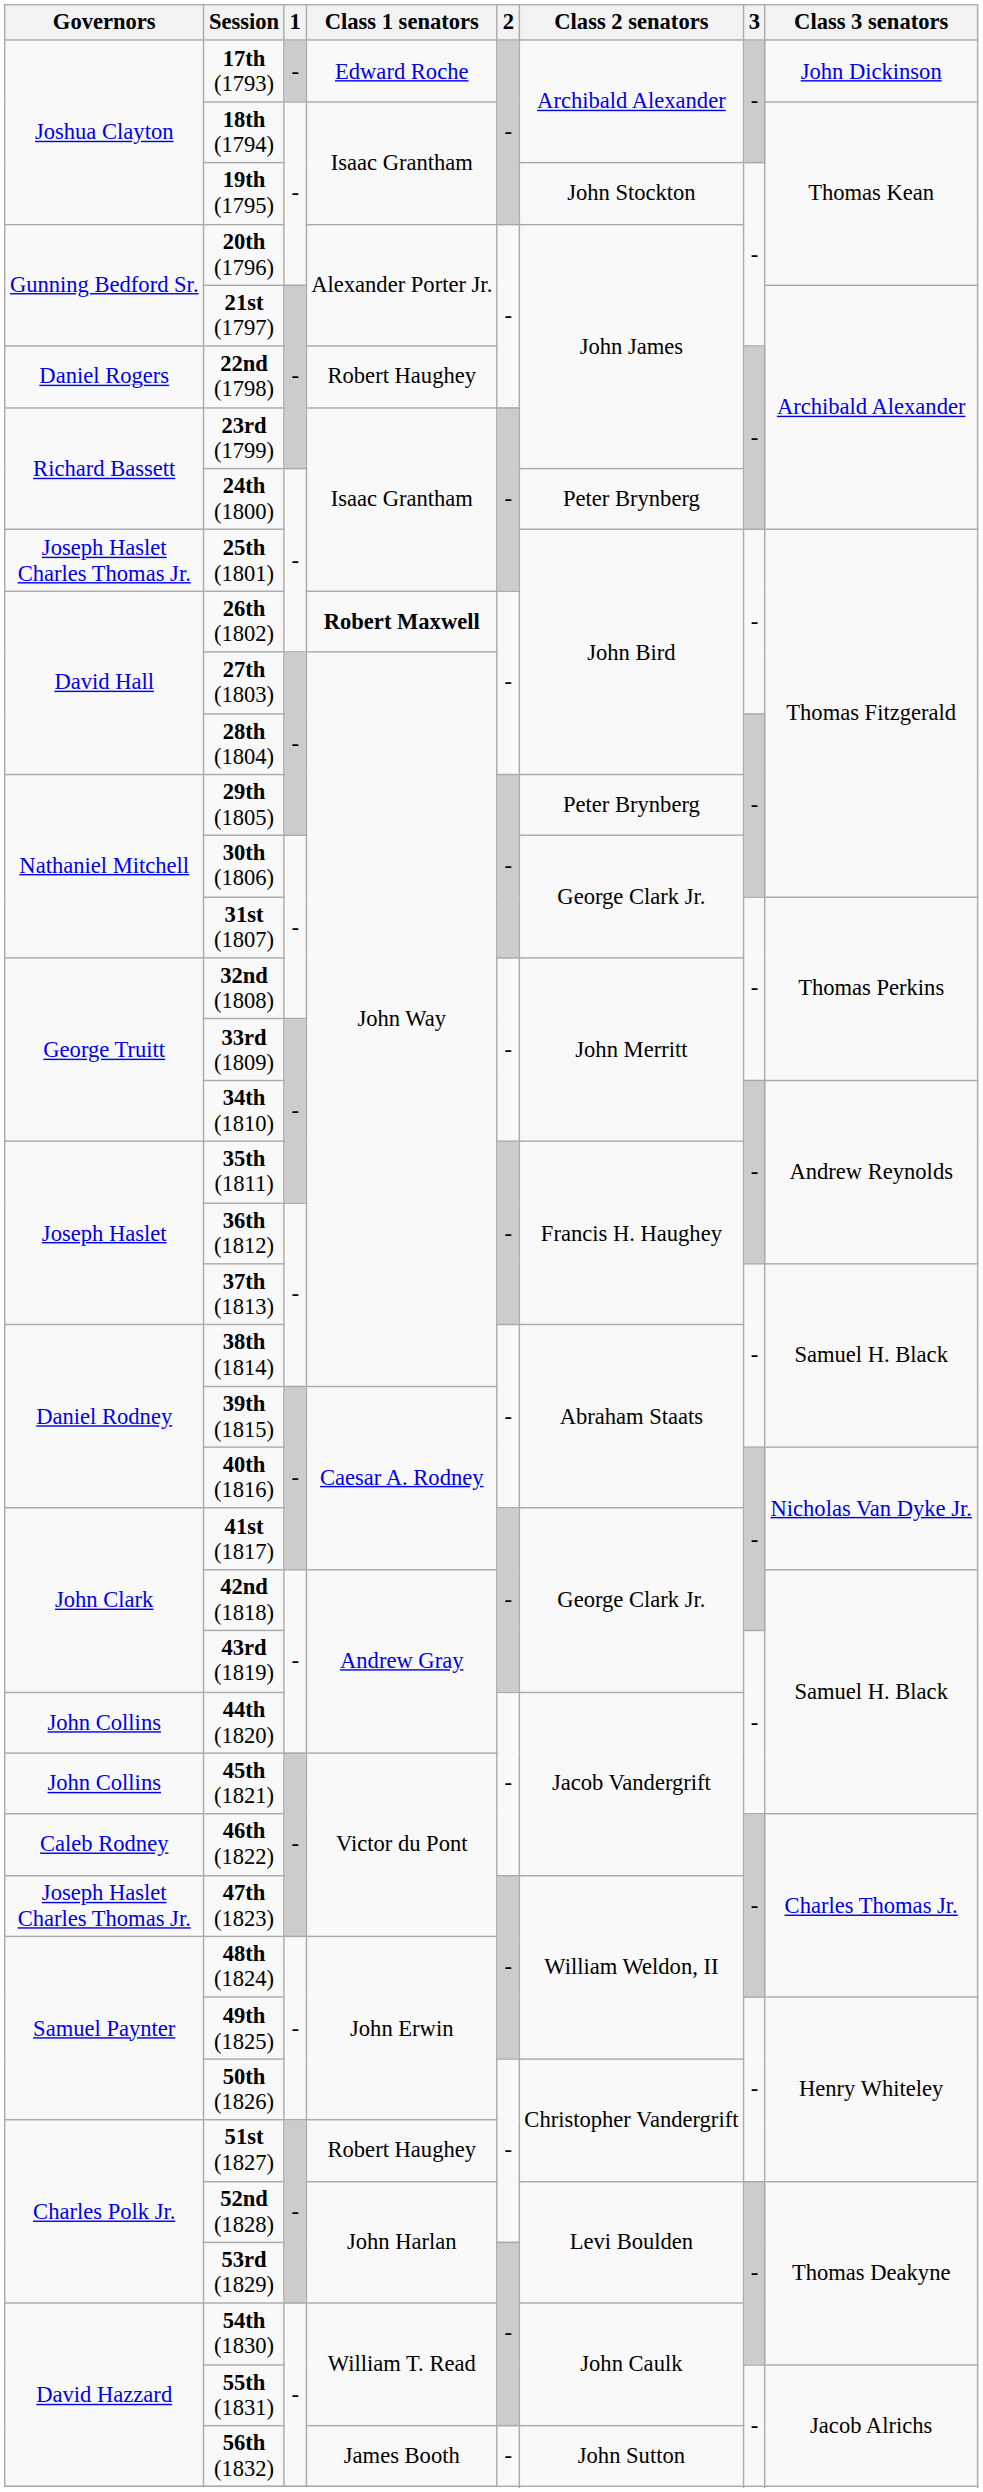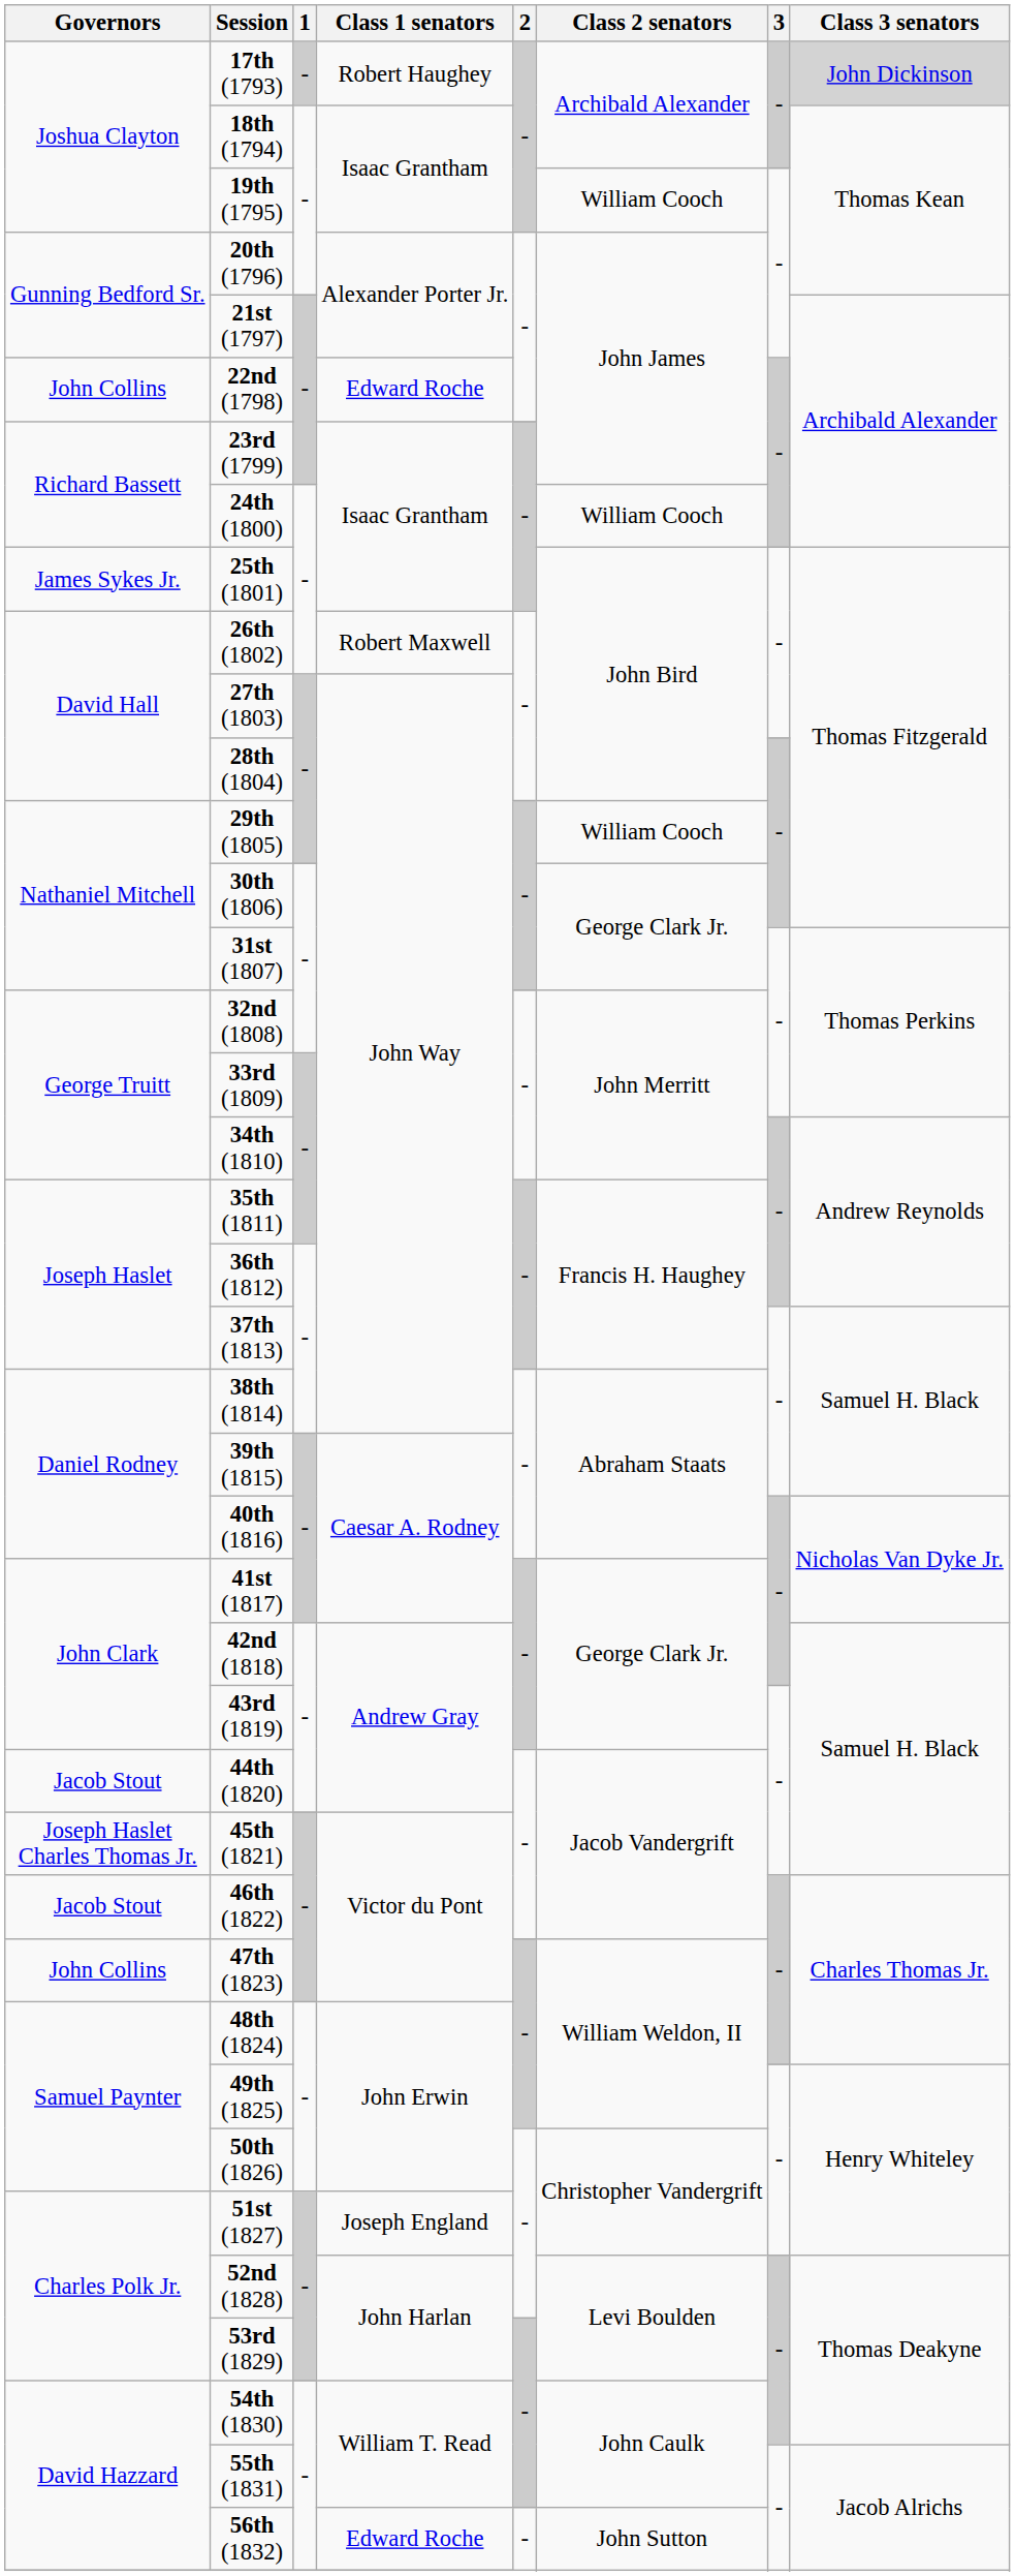 <table class="wikitable" align=center>
 <tr align=center>
 <th>Governors</th>
 <th>Session</th>
 <th>1</th>
 <th>Class 1 senators</th>
 <th>2</th>
 <th>Class 2 senators</th>
 <th>3</th>
 <th>Class 3 senators</th>
 </tr>
 <tr align=center>
 <td rowspan="3"><a href='#'>Joshua Clayton</a></td>
 <td><strong>17th</strong><br>(1793)</td>
 <td bgcolor=#CCCCCC rowspan="1">-</td>
-<td rowspan="1"><a href='#'>Edward Roche</a></td>
+<td rowspan="1">Robert Haughey</td>
 <td bgcolor=#CCCCCC rowspan="3">-</td>
 <td rowspan="2"><a href='#'>Archibald Alexander</a></td>
 <td bgcolor=#CCCCCC rowspan="2">-</td>
-<td rowspan="1"><a href='#'>John Dickinson</a></td>
+<td rowspan="1" style="background: lightgrey;"><a href='#'>John Dickinson</a></td>
 </tr>
 <tr align=center>
 <td><strong>18th</strong><br>(1794)</td>
 <td rowspan="3">-</td>
 <td rowspan="2">Isaac Grantham</td>
 <td rowspan="3">Thomas Kean</td>
 </tr>
 <tr align=center>
 <td><strong>19th</strong><br>(1795)</td>
-<td rowspan="1">John Stockton</td>
+<td rowspan="1">William Cooch</td>
 <td rowspan="3">-</td>
 </tr>
 <tr align=center>
 <td rowspan="2"><a href='#'>Gunning Bedford Sr.</a></td>
 <td><strong>20th</strong><br>(1796)</td>
 <td rowspan="2">Alexander Porter Jr.</td>
 <td rowspan="3">-</td>
 <td rowspan="4">John James</td>
 </tr>
 <tr align=center>
 <td><strong>21st</strong><br>(1797)</td>
 <td bgcolor=#CCCCCC rowspan="3">-</td>
 <td rowspan="4"><a href='#'>Archibald Alexander</a></td>
 </tr>
 <tr align=center>
-<td><a href='#'>Daniel Rogers</a></td>
+<td rowspan="1"><a href='#'>John Collins</a></td>
 <td><strong>22nd</strong><br>(1798)</td>
-<td rowspan="1">Robert Haughey</td>
+<td rowspan="1"><a href='#'>Edward Roche</a></td>
 <td bgcolor=#CCCCCC rowspan="3">-</td>
 </tr>
 <tr align=center>
 <td rowspan="2"><a href='#'>Richard Bassett</a></td>
 <td><strong>23rd</strong><br>(1799)</td>
 <td rowspan="3">Isaac Grantham</td>
 <td bgcolor=#CCCCCC rowspan="3">-</td>
 </tr>
 <tr align=center>
 <td><strong>24th</strong><br>(1800)</td>
 <td rowspan="3">-</td>
-<td rowspan="1">Peter Brynberg</td>
+<td rowspan="1">William Cooch</td>
 </tr>
 <tr align=center>
-<td rowspan="1"><a href='#'>Joseph Haslet</a><br><a href='#'>Charles Thomas Jr.</a></td>
+<td><a href='#'>James Sykes Jr.</a></td>
 <td><strong>25th</strong><br>(1801)</td>
 <td rowspan="4">John Bird</td>
 <td rowspan="3">-</td>
 <td rowspan="6">Thomas Fitzgerald</td>
 </tr>
 <tr align=center>
 <td rowspan="3"><a href='#'>David Hall</a></td>
 <td><strong>26th</strong><br>(1802)</td>
-<td rowspan="1"><strong>Robert Maxwell</strong></td>
+<td rowspan="1">Robert Maxwell</td>
 <td rowspan="3">-</td>
 </tr>
 <tr align=center>
 <td><strong>27th</strong><br>(1803)</td>
 <td bgcolor=#CCCCCC rowspan="3">-</td>
 <td rowspan="12">John Way</td>
 </tr>
 <tr align=center>
 <td><strong>28th</strong><br>(1804)</td>
 <td bgcolor=#CCCCCC rowspan="3">-</td>
 </tr>
 <tr align=center>
 <td rowspan="3"><a href='#'>Nathaniel Mitchell</a></td>
 <td><strong>29th</strong><br>(1805)</td>
 <td bgcolor=#CCCCCC rowspan="3">-</td>
-<td rowspan="1">Peter Brynberg</td>
+<td rowspan="1">William Cooch</td>
 </tr>
 <tr align=center>
 <td><strong>30th</strong><br>(1806)</td>
 <td rowspan="3">-</td>
 <td rowspan="2">George Clark Jr.</td>
 </tr>
 <tr align=center>
 <td><strong>31st</strong><br>(1807)</td>
 <td rowspan="3">-</td>
 <td rowspan="3">Thomas Perkins</td>
 </tr>
 <tr align=center>
 <td rowspan="3"><a href='#'>George Truitt</a></td>
 <td><strong>32nd</strong><br>(1808)</td>
 <td rowspan="3">-</td>
 <td rowspan="3">John Merritt</td>
 </tr>
 <tr align=center>
 <td><strong>33rd</strong><br>(1809)</td>
 <td bgcolor=#CCCCCC rowspan="3">-</td>
 </tr>
 <tr align=center>
 <td><strong>34th</strong><br>(1810)</td>
 <td bgcolor=#CCCCCC rowspan="3">-</td>
 <td rowspan="3">Andrew Reynolds</td>
 </tr>
 <tr align=center>
 <td rowspan="3"><a href='#'>Joseph Haslet</a></td>
 <td><strong>35th</strong><br>(1811)</td>
 <td bgcolor=#CCCCCC rowspan="3">-</td>
 <td rowspan="3">Francis H. Haughey</td>
 </tr>
 <tr align=center>
 <td><strong>36th</strong><br>(1812)</td>
 <td rowspan="3">-</td>
 </tr>
 <tr align=center>
 <td><strong>37th</strong><br>(1813)</td>
 <td rowspan="3">-</td>
 <td rowspan="3">Samuel H. Black</td>
 </tr>
 <tr align=center>
 <td rowspan="3"><a href='#'>Daniel Rodney</a></td>
 <td><strong>38th</strong><br>(1814)</td>
 <td rowspan="3">-</td>
 <td rowspan="3">Abraham Staats</td>
 </tr>
 <tr align=center>
 <td><strong>39th</strong><br>(1815)</td>
 <td bgcolor=#CCCCCC rowspan="3">-</td>
 <td rowspan="3"><a href='#'>Caesar A. Rodney</a></td>
 </tr>
 <tr align=center>
 <td><strong>40th</strong><br>(1816)</td>
 <td bgcolor=#CCCCCC rowspan="3">-</td>
 <td rowspan="2"><a href='#'>Nicholas Van Dyke Jr.</a></td>
 </tr>
 <tr align=center>
 <td rowspan="3"><a href='#'>John Clark</a></td>
 <td><strong>41st</strong><br>(1817)</td>
 <td bgcolor=#CCCCCC rowspan="3">-</td>
 <td rowspan="3">George Clark Jr.</td>
 </tr>
 <tr align=center>
 <td><strong>42nd</strong><br>(1818)</td>
 <td rowspan="3">-</td>
 <td rowspan="3"><a href='#'>Andrew Gray</a></td>
 <td rowspan="4">Samuel H. Black</td>
 </tr>
 <tr align=center>
 <td><strong>43rd</strong><br>(1819)</td>
 <td rowspan="3">-</td>
 </tr>
 <tr align=center>
-<td rowspan="1"><a href='#'>John Collins</a></td>
+<td rowspan="1"><a href='#'>Jacob Stout</a></td>
 <td><strong>44th</strong><br>(1820)</td>
 <td rowspan="3">-</td>
 <td rowspan="3">Jacob Vandergrift</td>
 </tr>
 <tr align=center>
-<td rowspan="1"><a href='#'>John Collins</a></td>
+<td rowspan="1"><a href='#'>Joseph Haslet</a><br><a href='#'>Charles Thomas Jr.</a></td>
 <td><strong>45th</strong><br>(1821)</td>
 <td bgcolor=#CCCCCC rowspan="3">-</td>
 <td rowspan="3">Victor du Pont</td>
 </tr>
 <tr align=center>
-<td rowspan="1"><a href='#'>Caleb Rodney</a></td>
+<td rowspan="1"><a href='#'>Jacob Stout</a></td>
 <td><strong>46th</strong><br>(1822)</td>
 <td bgcolor=#CCCCCC rowspan="3">-</td>
 <td rowspan="3"><a href='#'>Charles Thomas Jr.</a></td>
 </tr>
 <tr align=center>
-<td rowspan="1"><a href='#'>Joseph Haslet</a><br><a href='#'>Charles Thomas Jr.</a></td>
+<td rowspan="1"><a href='#'>John Collins</a></td>
 <td><strong>47th</strong><br>(1823)</td>
 <td bgcolor=#CCCCCC rowspan="3">-</td>
 <td rowspan="3">William Weldon, II</td>
 </tr>
 <tr align=center>
 <td rowspan="3"><a href='#'>Samuel Paynter</a></td>
 <td><strong>48th</strong><br>(1824)</td>
 <td rowspan="3">-</td>
 <td rowspan="3">John Erwin</td>
 </tr>
 <tr align=center>
 <td><strong>49th</strong><br>(1825)</td>
 <td rowspan="3">-</td>
 <td rowspan="3">Henry Whiteley</td>
 </tr>
 <tr align=center>
 <td><strong>50th</strong><br>(1826)</td>
 <td rowspan="3">-</td>
 <td rowspan="2">Christopher Vandergrift</td>
 </tr>
 <tr align=center>
 <td rowspan="3"><a href='#'>Charles Polk Jr.</a></td>
 <td><strong>51st</strong><br>(1827)</td>
 <td bgcolor=#CCCCCC rowspan="3">-</td>
-<td rowspan="1">Robert Haughey</td>
+<td rowspan="1">Joseph England</td>
 </tr>
 <tr align=center>
 <td><strong>52nd</strong><br>(1828)</td>
 <td rowspan="2">John Harlan</td>
 <td rowspan="2">Levi Boulden</td>
 <td bgcolor=#CCCCCC rowspan="3">-</td>
 <td rowspan="3">Thomas Deakyne</td>
 </tr>
 <tr align=center>
 <td><strong>53rd</strong><br>(1829)</td>
 <td bgcolor=#CCCCCC rowspan="3">-</td>
 </tr>
 <tr align=center>
 <td rowspan="3"><a href='#'>David Hazzard</a></td>
 <td><strong>54th</strong><br>(1830)</td>
 <td rowspan="3">-</td>
 <td rowspan="2">William T. Read</td>
 <td rowspan="2">John Caulk</td>
 </tr>
 <tr align=center>
 <td><strong>55th</strong><br>(1831)</td>
 <td rowspan="3">-</td>
 <td rowspan="3">Jacob Alrichs</td>
 </tr>
 <tr align=center>
 <td><strong>56th</strong><br>(1832)</td>
-<td rowspan="1">James Booth</td>
+<td rowspan="1"><a href='#'>Edward Roche</a></td>
 <td rowspan="3">-</td>
 <td rowspan="2">John Sutton</td>
 </tr>
 <tr align=center>
 </tr>
 </table>
